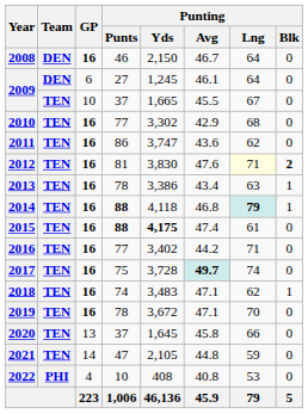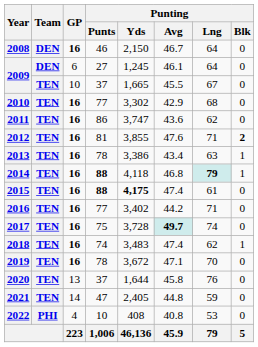 <table class="wikitable" style="text-align:center;">
 <tr>
 <th rowspan="2">Year</th>
 <th rowspan="2">Team</th>
 <th rowspan="2">GP</th>
 <th colspan="6">Punting</th>
 </tr>
 <tr>
 <th>Punts</th>
 <th>Yds</th>
 <th>Avg</th>
 <th>Lng</th>
 <th>Blk</th>
 </tr>
 <tr>
 <th><a href='#'>2008</a></th>
 <th><a href='#'>DEN</a></th>
 <td><strong>16</strong></td>
 <td>46</td>
 <td>2,150</td>
 <td>46.7</td>
 <td>64</td>
 <td>0</td>
 </tr>
 <tr>
 <th rowspan="2"><a href='#'>2009</a></th>
 <th><a href='#'>DEN</a></th>
 <td>6</td>
 <td>27</td>
 <td>1,245</td>
 <td>46.1</td>
 <td>64</td>
 <td>0</td>
 </tr>
 <tr>
 <th><a href='#'>TEN</a></th>
 <td>10</td>
 <td>37</td>
 <td>1,665</td>
 <td>45.5</td>
 <td>67</td>
 <td>0</td>
 </tr>
 <tr>
 <th><a href='#'>2010</a></th>
 <th><a href='#'>TEN</a></th>
 <td><strong>16</strong></td>
 <td>77</td>
 <td>3,302</td>
 <td>42.9</td>
 <td>68</td>
 <td>0</td>
 </tr>
 <tr>
 <th><a href='#'>2011</a></th>
 <th><a href='#'>TEN</a></th>
 <td><strong>16</strong></td>
 <td>86</td>
 <td>3,747</td>
 <td>43.6</td>
 <td>62</td>
 <td>0</td>
 </tr>
 <tr>
 <th><a href='#'>2012</a></th>
 <th><a href='#'>TEN</a></th>
 <td><strong>16</strong></td>
 <td>81</td>
-<td>3,830</td>
+<td>3,855</td>
 <td>47.6</td>
-<td style="background: lightyellow;">71</td>
+<td>71</td>
 <td><strong>2</strong></td>
 </tr>
 <tr>
 <th><a href='#'>2013</a></th>
 <th><a href='#'>TEN</a></th>
 <td><strong>16</strong></td>
 <td>78</td>
 <td>3,386</td>
 <td>43.4</td>
 <td>63</td>
 <td>1</td>
 </tr>
 <tr>
 <th><a href='#'>2014</a></th>
 <th><a href='#'>TEN</a></th>
 <td><strong>16</strong></td>
 <td><strong>88</strong></td>
 <td>4,118</td>
 <td>46.8</td>
 <td style="background:#cfecec; width:3em;"><strong>79</strong></td>
 <td>1</td>
 </tr>
 <tr>
 <th><a href='#'>2015</a></th>
 <th><a href='#'>TEN</a></th>
 <td><strong>16</strong></td>
 <td><strong>88</strong></td>
 <td><strong>4,175</strong></td>
 <td>47.4</td>
 <td>61</td>
 <td>0</td>
 </tr>
 <tr>
 <th><a href='#'>2016</a></th>
 <th><a href='#'>TEN</a></th>
 <td><strong>16</strong></td>
 <td>77</td>
 <td>3,402</td>
 <td>44.2</td>
 <td>71</td>
 <td>0</td>
 </tr>
 <tr>
 <th><a href='#'>2017</a></th>
 <th><a href='#'>TEN</a></th>
 <td><strong>16</strong></td>
 <td>75</td>
 <td>3,728</td>
 <td style="background:#cfecec; width:3em;"><strong>49.7</strong></td>
 <td>74</td>
 <td>0</td>
 </tr>
 <tr>
 <th><a href='#'>2018</a></th>
 <th><a href='#'>TEN</a></th>
 <td><strong>16</strong></td>
 <td>74</td>
 <td>3,483</td>
-<td>47.1</td>
+<td>47.4</td>
 <td>62</td>
 <td>1</td>
 </tr>
 <tr>
 <th><a href='#'>2019</a></th>
 <th><a href='#'>TEN</a></th>
 <td><strong>16</strong></td>
 <td>78</td>
 <td>3,672</td>
 <td>47.1</td>
 <td>70</td>
 <td>0</td>
 </tr>
 <tr>
 <th><a href='#'>2020</a></th>
 <th><a href='#'>TEN</a></th>
 <td>13</td>
 <td>37</td>
-<td>1,645</td>
+<td>1,644</td>
 <td>45.8</td>
-<td>66</td>
+<td>76</td>
 <td>0</td>
 </tr>
 <tr>
 <th><a href='#'>2021</a></th>
 <th><a href='#'>TEN</a></th>
 <td>14</td>
 <td>47</td>
-<td>2,105</td>
+<td>2,405</td>
 <td>44.8</td>
 <td>59</td>
 <td>0</td>
 </tr>
 <tr>
 <th><a href='#'>2022</a></th>
 <th><a href='#'>PHI</a></th>
 <td>4</td>
 <td>10</td>
 <td>408</td>
 <td>40.8</td>
 <td>53</td>
 <td>0</td>
 </tr>
 <tr>
 <th colspan="2"></th>
 <th>223</th>
 <th>1,006</th>
 <th>46,136</th>
 <th>45.9</th>
 <th>79</th>
 <th>5</th>
 </tr>
 </table>
